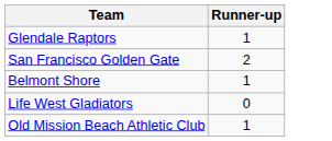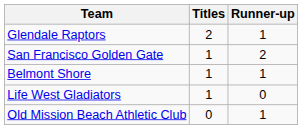 <table class="wikitable" style="text-align:center;">
 <tr>
 <th>Team</th>
+<th>Titles</th>
 <th>Runner-up</th>
 </tr>
 <tr>
 <td align="left"><a href='#'>Glendale Raptors</a></td>
+<td>2</td>
 <td>1</td>
 </tr>
 <tr>
 <td align="left"><a href='#'>San Francisco Golden Gate</a></td>
+<td>1</td>
 <td>2</td>
 </tr>
 <tr>
 <td align="left"><a href='#'>Belmont Shore</a></td>
 <td>1</td>
+<td>1</td>
 </tr>
 <tr>
 <td align="left"><a href='#'>Life West Gladiators</a></td>
+<td>1</td>
 <td>0</td>
 </tr>
 <tr>
 <td align="left"><a href='#'>Old Mission Beach Athletic Club</a></td>
+<td>0</td>
 <td>1</td>
 </tr>
 </table>
